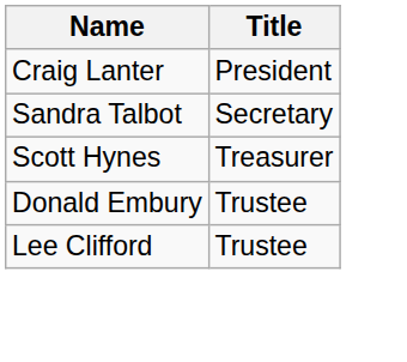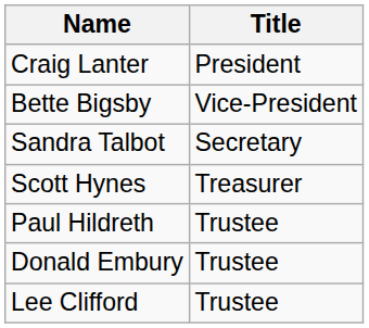 <table class="wikitable">
 <tr>
 <th>Name</th>
 <th>Title</th>
 </tr>
 <tr>
 <td>Craig Lanter</td>
 <td>President</td>
 </tr>
 <tr>
+<td>Bette Bigsby</td>
+<td>Vice-President</td>
+</tr>
+<tr>
 <td>Sandra Talbot</td>
 <td>Secretary</td>
 </tr>
 <tr>
 <td>Scott Hynes</td>
 <td>Treasurer</td>
+</tr>
+<tr>
+<td>Paul Hildreth</td>
+<td>Trustee</td>
 </tr>
 <tr>
 <td>Donald Embury</td>
 <td>Trustee</td>
 </tr>
 <tr>
 <td>Lee Clifford</td>
 <td>Trustee</td>
 </tr>
 </table>
